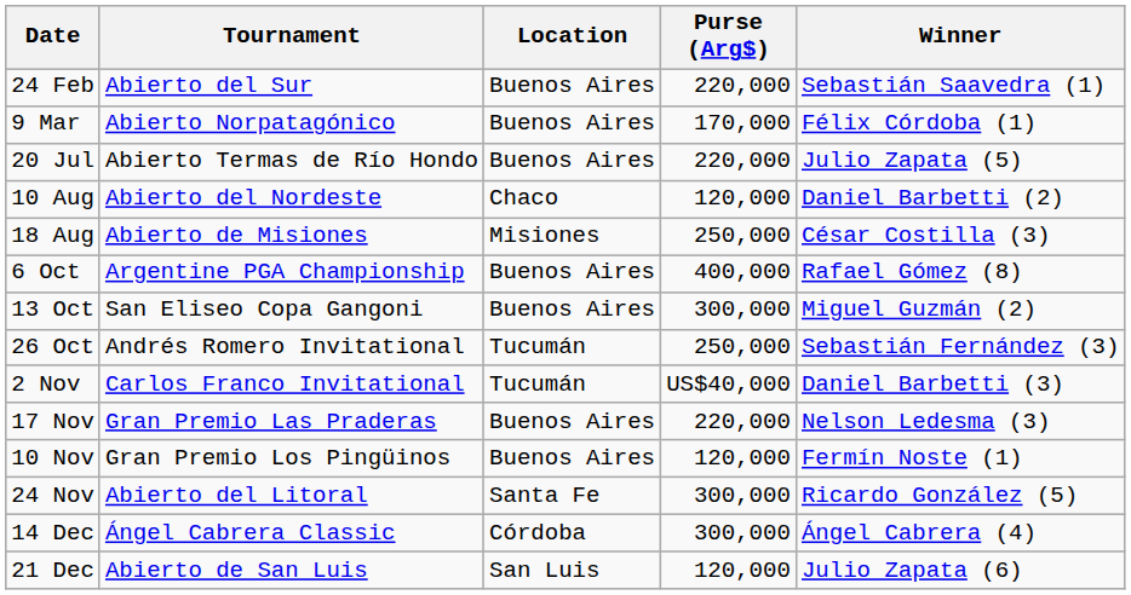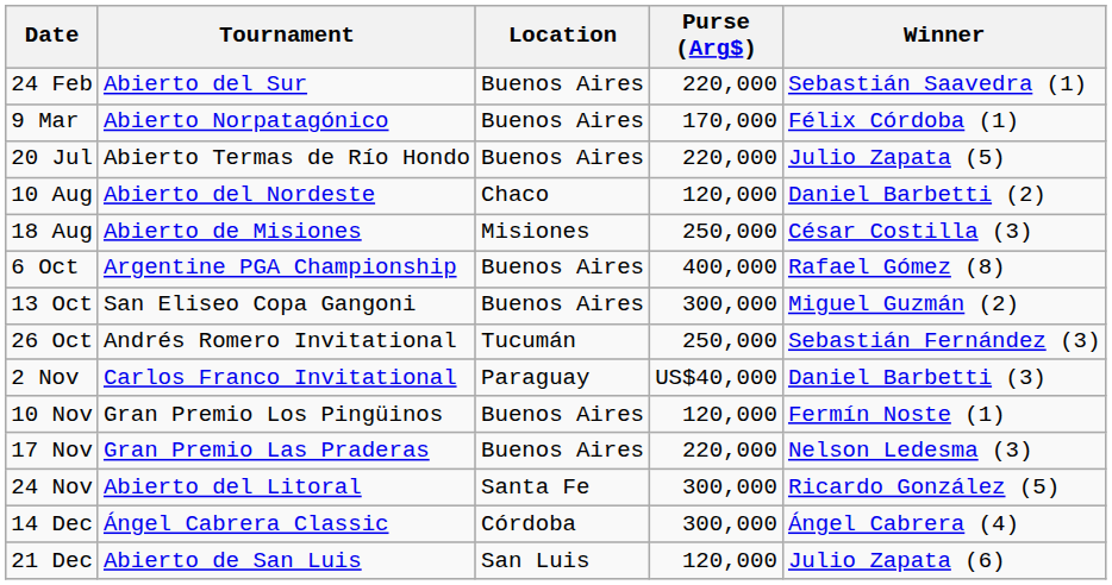 <table class="wikitable" style="font-size:95%">
 <tr>
 <th>Date</th>
 <th>Tournament</th>
 <th>Location</th>
 <th>Purse<br>(<a href='#'>Arg$</a>)</th>
 <th>Winner</th>
 </tr>
 <tr>
 <td>24 Feb</td>
 <td><a href='#'>Abierto del Sur</a></td>
 <td>Buenos Aires</td>
 <td align=right>220,000</td>
 <td> <a href='#'>Sebastián Saavedra</a> (1)</td>
 </tr>
 <tr>
 <td>9 Mar</td>
 <td><a href='#'>Abierto Norpatagónico</a></td>
 <td>Buenos Aires</td>
 <td align=right>170,000</td>
 <td> <a href='#'>Félix Córdoba</a> (1)</td>
 </tr>
 <tr>
 <td>20 Jul</td>
 <td>Abierto Termas de Río Hondo</td>
 <td>Buenos Aires</td>
 <td align=right>220,000</td>
 <td> <a href='#'>Julio Zapata</a> (5)</td>
 </tr>
 <tr>
 <td>10 Aug</td>
 <td><a href='#'>Abierto del Nordeste</a></td>
 <td>Chaco</td>
 <td align=right>120,000</td>
 <td> <a href='#'>Daniel Barbetti</a> (2)</td>
 </tr>
 <tr>
 <td>18 Aug</td>
 <td><a href='#'>Abierto de Misiones</a></td>
 <td>Misiones</td>
 <td align=right>250,000</td>
 <td> <a href='#'>César Costilla</a> (3)</td>
 </tr>
 <tr>
 <td>6 Oct</td>
 <td><a href='#'>Argentine PGA Championship</a></td>
 <td>Buenos Aires</td>
 <td align=right>400,000</td>
 <td> <a href='#'>Rafael Gómez</a> (8)</td>
 </tr>
 <tr>
 <td>13 Oct</td>
 <td>San Eliseo Copa Gangoni</td>
 <td>Buenos Aires</td>
 <td align=right>300,000</td>
 <td> <a href='#'>Miguel Guzmán</a> (2)</td>
 </tr>
 <tr>
 <td>26 Oct</td>
 <td>Andrés Romero Invitational</td>
 <td>Tucumán</td>
 <td align=right>250,000</td>
 <td> <a href='#'>Sebastián Fernández</a> (3)</td>
 </tr>
 <tr>
 <td>2 Nov</td>
 <td><a href='#'>Carlos Franco Invitational</a></td>
-<td>Tucumán</td>
+<td>Paraguay</td>
 <td align=right>US$40,000</td>
 <td> <a href='#'>Daniel Barbetti</a> (3)</td>
+</tr>
+<tr>
+<td>10 Nov</td>
+<td>Gran Premio Los Pingüinos</td>
+<td>Buenos Aires</td>
+<td align=right>120,000</td>
+<td> <a href='#'>Fermín Noste</a> (1)</td>
 </tr>
 <tr>
 <td>17 Nov</td>
 <td><a href='#'>Gran Premio Las Praderas</a></td>
 <td>Buenos Aires</td>
 <td align=right>220,000</td>
 <td> <a href='#'>Nelson Ledesma</a> (3)</td>
-</tr>
-<tr>
-<td>10 Nov</td>
-<td>Gran Premio Los Pingüinos</td>
-<td>Buenos Aires</td>
-<td align=right>120,000</td>
-<td> <a href='#'>Fermín Noste</a> (1)</td>
 </tr>
 <tr>
 <td>24 Nov</td>
 <td><a href='#'>Abierto del Litoral</a></td>
 <td>Santa Fe</td>
 <td align=right>300,000</td>
 <td> <a href='#'>Ricardo González</a> (5)</td>
 </tr>
 <tr>
 <td>14 Dec</td>
 <td><a href='#'>Ángel Cabrera Classic</a></td>
 <td>Córdoba</td>
 <td align=right>300,000</td>
 <td> <a href='#'>Ángel Cabrera</a> (4)</td>
 </tr>
 <tr>
 <td>21 Dec</td>
 <td><a href='#'>Abierto de San Luis</a></td>
 <td>San Luis</td>
 <td align=right>120,000</td>
 <td> <a href='#'>Julio Zapata</a> (6)</td>
 </tr>
 </table>
